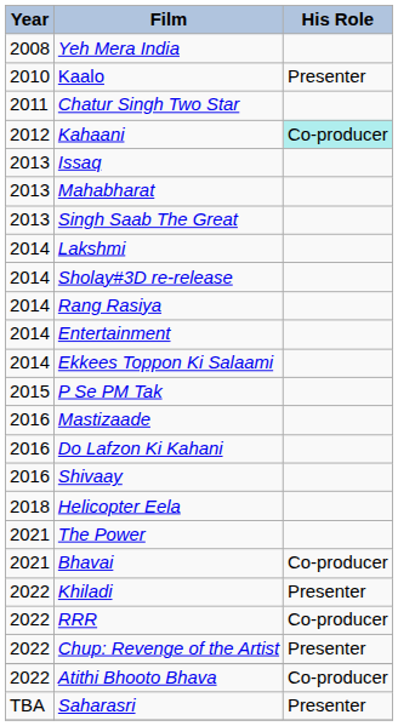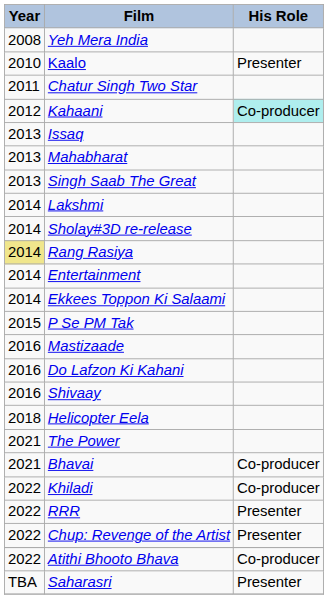 <table class="wikitable">
 <tr style="text-align:center;">
 <th style="background:#B0C4DE;">Year</th>
 <th style="background:#B0C4DE;">Film</th>
 <th style="background:#B0C4DE;">His Role</th>
 </tr>
 <tr>
 <td>2008</td>
 <td><em><a href='#'>Yeh Mera India</a></em></td>
 <td></td>
 </tr>
 <tr>
 <td>2010</td>
 <td><a href='#'>Kaalo</a></td>
 <td>Presenter</td>
 </tr>
 <tr>
 <td>2011</td>
 <td><em><a href='#'>Chatur Singh Two Star</a></em></td>
 <td></td>
 </tr>
 <tr>
 <td>2012</td>
 <td><em><a href='#'>Kahaani</a></em></td>
 <td style="background: paleturquoise;">Co-producer</td>
 </tr>
 <tr>
 <td>2013</td>
 <td><em><a href='#'>Issaq</a></em></td>
 <td></td>
 </tr>
 <tr>
 <td>2013</td>
 <td><em><a href='#'>Mahabharat</a></em></td>
 <td></td>
 </tr>
 <tr>
 <td>2013</td>
 <td><em><a href='#'>Singh Saab The Great</a></em></td>
 <td></td>
 </tr>
 <tr>
 <td>2014</td>
 <td><em><a href='#'>Lakshmi</a></em></td>
 <td></td>
 </tr>
 <tr>
 <td>2014</td>
 <td><em><a href='#'>Sholay#3D re-release</a></em></td>
 <td></td>
 </tr>
 <tr>
-<td>2014</td>
+<td style="background: khaki;">2014</td>
 <td><em><a href='#'>Rang Rasiya</a></em></td>
 <td></td>
 </tr>
 <tr>
 <td>2014</td>
 <td><em><a href='#'>Entertainment</a></em></td>
 <td></td>
 </tr>
 <tr>
 <td>2014</td>
 <td><em><a href='#'>Ekkees Toppon Ki Salaami</a></em></td>
 <td></td>
 </tr>
 <tr>
 <td>2015</td>
 <td><em><a href='#'>P Se PM Tak</a></em></td>
 <td></td>
 </tr>
 <tr>
 <td>2016</td>
 <td><em><a href='#'>Mastizaade</a></em></td>
 <td></td>
 </tr>
 <tr>
 <td>2016</td>
 <td><em><a href='#'>Do Lafzon Ki Kahani</a></em></td>
 <td></td>
 </tr>
 <tr>
 <td>2016</td>
 <td><em><a href='#'>Shivaay</a></em></td>
 <td></td>
 </tr>
 <tr>
 <td>2018</td>
 <td><em><a href='#'>Helicopter Eela</a></em></td>
 <td></td>
 </tr>
 <tr>
 <td>2021</td>
 <td><em><a href='#'>The Power</a></em></td>
 <td></td>
 </tr>
 <tr>
 <td>2021</td>
 <td><em><a href='#'>Bhavai</a></em></td>
 <td>Co-producer</td>
 </tr>
 <tr>
 <td>2022</td>
 <td><em><a href='#'>Khiladi</a></em></td>
-<td>Presenter</td>
+<td>Co-producer</td>
 </tr>
 <tr>
 <td>2022</td>
 <td><em><a href='#'>RRR</a></em></td>
-<td>Co-producer</td>
+<td>Presenter</td>
 </tr>
 <tr>
 <td>2022</td>
 <td><em><a href='#'>Chup: Revenge of the Artist</a></em></td>
 <td>Presenter</td>
 </tr>
 <tr>
 </tr>
 <tr>
 <td>2022</td>
 <td><em><a href='#'>Atithi Bhooto Bhava</a></em></td>
 <td>Co-producer</td>
 </tr>
 <tr>
 <td>TBA</td>
 <td><em><a href='#'>Saharasri</a></em></td>
 <td>Presenter</td>
 </tr>
 <tr>
 </tr>
 </table>
